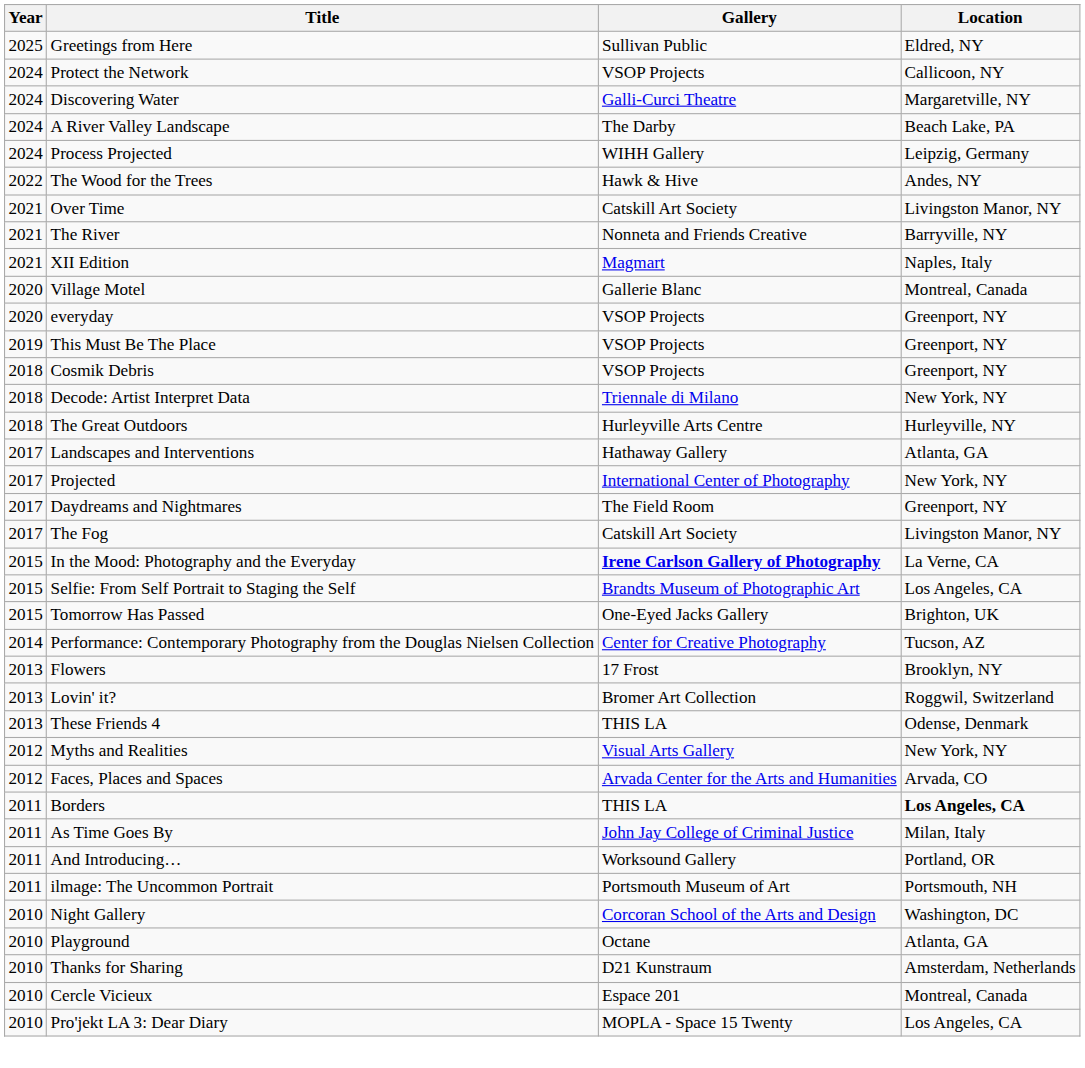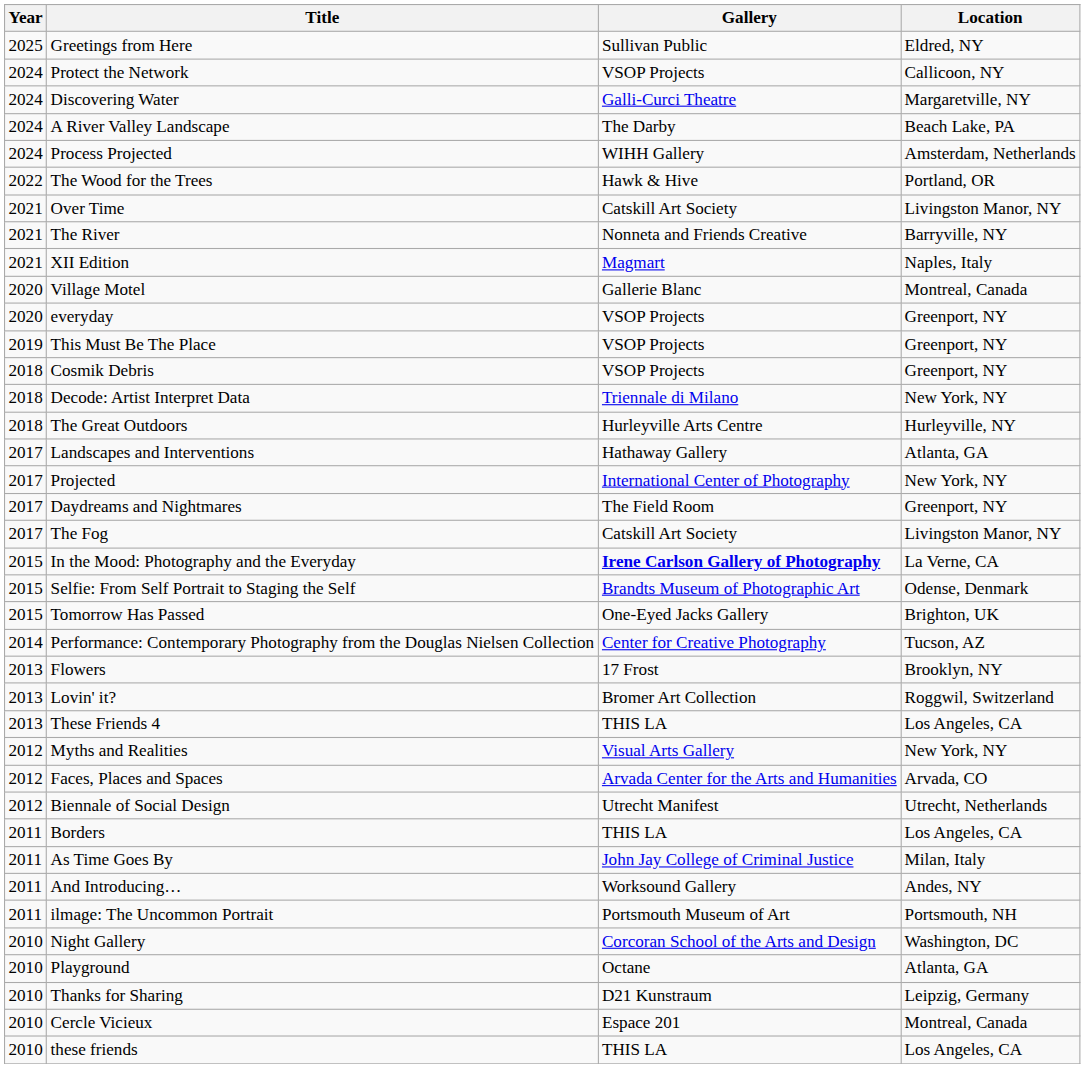 <table class="wikitable sortable">
 <tr>
 <th>Year</th>
 <th>Title</th>
 <th>Gallery</th>
 <th>Location</th>
 </tr>
 <tr>
 <td>2025</td>
 <td>Greetings from Here</td>
 <td>Sullivan Public</td>
 <td>Eldred, NY</td>
 </tr>
 <tr>
 <td>2024</td>
 <td>Protect the Network</td>
 <td>VSOP Projects</td>
 <td>Callicoon, NY</td>
 </tr>
 <tr>
 <td>2024</td>
 <td>Discovering Water</td>
 <td><a href='#'>Galli-Curci Theatre</a></td>
 <td>Margaretville, NY</td>
 </tr>
 <tr>
 <td>2024</td>
 <td>A River Valley Landscape</td>
 <td>The Darby</td>
 <td>Beach Lake, PA</td>
 </tr>
 <tr>
 <td>2024</td>
 <td>Process Projected</td>
 <td>WIHH Gallery</td>
-<td>Leipzig, Germany</td>
+<td>Amsterdam, Netherlands</td>
 </tr>
 <tr>
 <td>2022</td>
 <td>The Wood for the Trees</td>
 <td>Hawk & Hive</td>
-<td>Andes, NY</td>
+<td>Portland, OR</td>
 </tr>
 <tr>
 <td>2021</td>
 <td>Over Time</td>
 <td>Catskill Art Society</td>
 <td>Livingston Manor, NY</td>
 </tr>
 <tr>
 <td>2021</td>
 <td>The River</td>
 <td>Nonneta and Friends Creative</td>
 <td>Barryville, NY</td>
 </tr>
 <tr>
 <td>2021</td>
 <td>XII Edition</td>
 <td><a href='#'>Magmart</a></td>
 <td>Naples, Italy</td>
 </tr>
 <tr>
 <td>2020</td>
 <td>Village Motel</td>
 <td>Gallerie Blanc</td>
 <td>Montreal, Canada</td>
 </tr>
 <tr>
 <td>2020</td>
 <td>everyday</td>
 <td>VSOP Projects</td>
 <td>Greenport, NY</td>
 </tr>
 <tr>
 <td>2019</td>
 <td>This Must Be The Place</td>
 <td>VSOP Projects</td>
 <td>Greenport, NY</td>
 </tr>
 <tr>
 <td>2018</td>
 <td>Cosmik Debris</td>
 <td>VSOP Projects</td>
 <td>Greenport, NY</td>
 </tr>
 <tr>
 <td>2018</td>
 <td>Decode: Artist Interpret Data</td>
 <td><a href='#'>Triennale di Milano</a></td>
 <td>New York, NY</td>
 </tr>
 <tr>
 <td>2018</td>
 <td>The Great Outdoors</td>
 <td>Hurleyville Arts Centre</td>
 <td>Hurleyville, NY</td>
 </tr>
 <tr>
 <td>2017</td>
 <td>Landscapes and Interventions</td>
 <td>Hathaway Gallery</td>
 <td>Atlanta, GA</td>
 </tr>
 <tr>
 <td>2017</td>
 <td>Projected</td>
 <td><a href='#'>International Center of Photography</a></td>
 <td>New York, NY</td>
 </tr>
 <tr>
 <td>2017</td>
 <td>Daydreams and Nightmares</td>
 <td>The Field Room</td>
 <td>Greenport, NY</td>
 </tr>
 <tr>
 <td>2017</td>
 <td>The Fog</td>
 <td>Catskill Art Society</td>
 <td>Livingston Manor, NY</td>
 </tr>
 <tr>
 <td>2015</td>
 <td>In the Mood: Photography and the Everyday</td>
 <td><strong><a href='#'>Irene Carlson Gallery of Photography</a></strong></td>
 <td>La Verne, CA</td>
 </tr>
 <tr>
 <td>2015</td>
 <td>Selfie: From Self Portrait to Staging the Self</td>
 <td><a href='#'>Brandts Museum of Photographic Art</a></td>
-<td>Los Angeles, CA</td>
+<td>Odense, Denmark</td>
 </tr>
 <tr>
 <td>2015</td>
 <td>Tomorrow Has Passed</td>
 <td>One-Eyed Jacks Gallery</td>
 <td>Brighton, UK</td>
 </tr>
 <tr>
 <td>2014</td>
 <td>Performance: Contemporary Photography from the Douglas Nielsen Collection</td>
 <td><a href='#'>Center for Creative Photography</a></td>
 <td>Tucson, AZ</td>
 </tr>
 <tr>
 <td>2013</td>
 <td>Flowers</td>
 <td>17 Frost</td>
 <td>Brooklyn, NY</td>
 </tr>
 <tr>
 <td>2013</td>
 <td>Lovin' it?</td>
 <td>Bromer Art Collection</td>
 <td>Roggwil, Switzerland</td>
 </tr>
 <tr>
 <td>2013</td>
 <td>These Friends 4</td>
 <td>THIS LA</td>
-<td>Odense, Denmark</td>
+<td>Los Angeles, CA</td>
 </tr>
 <tr>
 <td>2012</td>
 <td>Myths and Realities</td>
 <td><a href='#'>Visual Arts Gallery</a></td>
 <td>New York, NY</td>
 </tr>
 <tr>
 <td>2012</td>
 <td>Faces, Places and Spaces</td>
 <td><a href='#'>Arvada Center for the Arts and Humanities</a></td>
 <td>Arvada, CO</td>
 </tr>
 <tr>
+<td>2012</td>
+<td>Biennale of Social Design</td>
+<td>Utrecht Manifest</td>
+<td>Utrecht, Netherlands</td>
+</tr>
+<tr>
 <td>2011</td>
 <td>Borders</td>
 <td>THIS LA</td>
-<td><strong>Los Angeles, CA</strong></td>
+<td>Los Angeles, CA</td>
 </tr>
 <tr>
 <td>2011</td>
 <td>As Time Goes By</td>
 <td><a href='#'>John Jay College of Criminal Justice</a></td>
 <td>Milan, Italy</td>
 </tr>
 <tr>
 <td>2011</td>
 <td>And Introducing…</td>
 <td>Worksound Gallery</td>
-<td>Portland, OR</td>
+<td>Andes, NY</td>
 </tr>
 <tr>
 <td>2011</td>
 <td>ilmage: The Uncommon Portrait</td>
 <td>Portsmouth Museum of Art</td>
 <td>Portsmouth, NH</td>
 </tr>
 <tr>
 <td>2010</td>
 <td>Night Gallery</td>
 <td><a href='#'>Corcoran School of the Arts and Design</a></td>
 <td>Washington, DC</td>
 </tr>
 <tr>
 <td>2010</td>
 <td>Playground</td>
 <td>Octane</td>
 <td>Atlanta, GA</td>
 </tr>
 <tr>
 <td>2010</td>
 <td>Thanks for Sharing</td>
 <td>D21 Kunstraum</td>
-<td>Amsterdam, Netherlands</td>
+<td>Leipzig, Germany</td>
 </tr>
 <tr>
 <td>2010</td>
 <td>Cercle Vicieux</td>
 <td>Espace 201</td>
 <td>Montreal, Canada</td>
 </tr>
 <tr>
 <td>2010</td>
-<td>Pro'jekt LA 3: Dear Diary</td>
-<td>MOPLA - Space 15 Twenty</td>
+<td>these friends</td>
+<td>THIS LA</td>
 <td>Los Angeles, CA</td>
 </tr>
 </table>
